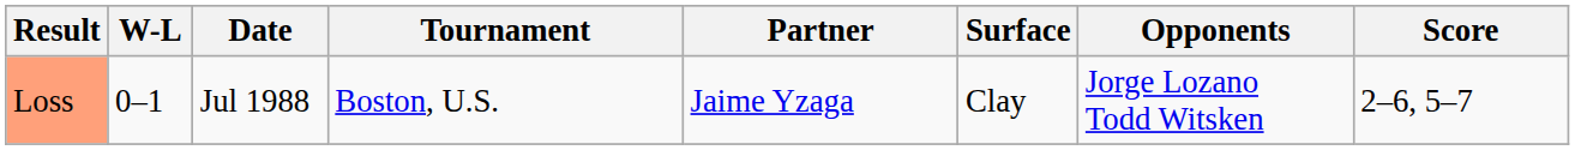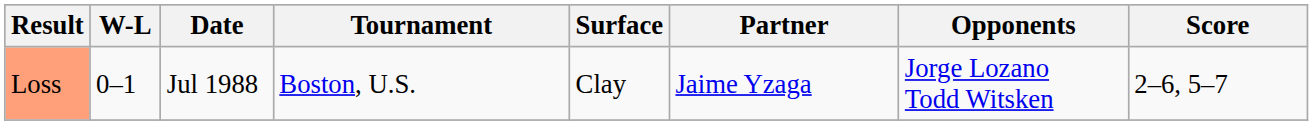 <table class="sortable wikitable">
 <tr>
 <th style="width:40px">Result</th>
 <th style="width:35px" class="unsortable">W-L</th>
 <th style="width:60px">Date</th>
 <th style="width:170px">Tournament</th>
+<th style="width:50px">Surface</th>
 <th style="width:130px">Partner</th>
-<th style="width:50px">Surface</th>
 <th style="width:130px">Opponents</th>
 <th style="width:100px" class="unsortable">Score</th>
 </tr>
 <tr>
 <td style="background:#ffa07a;">Loss</td>
 <td>0–1</td>
 <td>Jul 1988</td>
 <td><a href='#'>Boston</a>, U.S.</td>
+<td>Clay</td>
 <td> <a href='#'>Jaime Yzaga</a></td>
-<td>Clay</td>
 <td> <a href='#'>Jorge Lozano</a> <br>  <a href='#'>Todd Witsken</a></td>
 <td>2–6, 5–7</td>
 </tr>
 </table>
